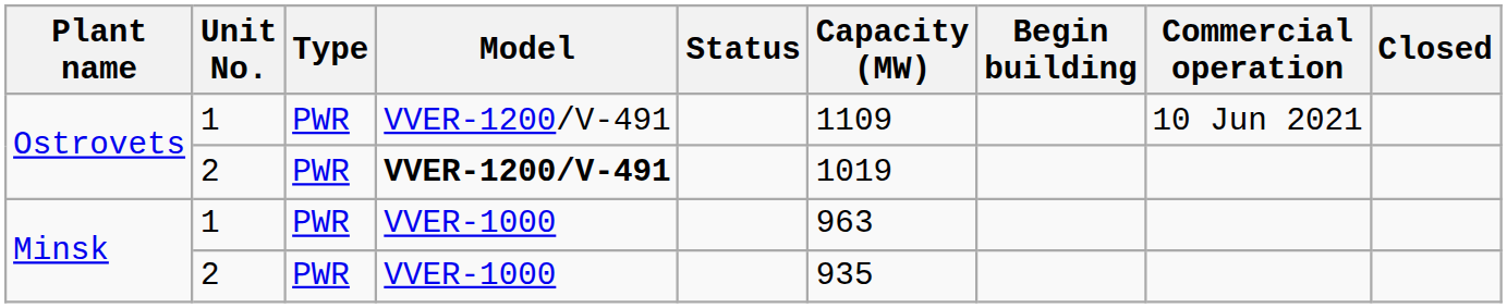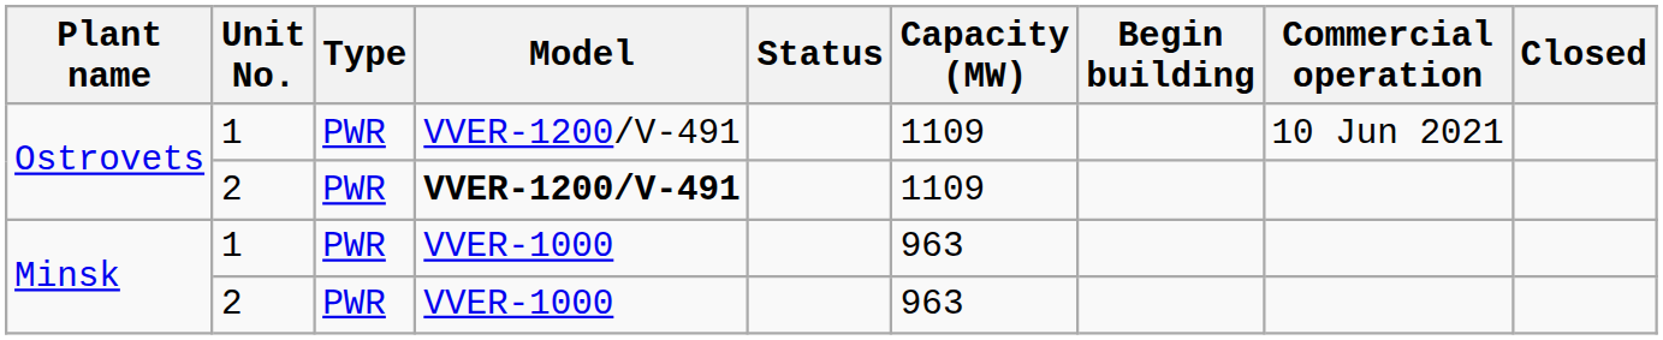 <table class="wikitable sortable mw-datatable">
 <tr>
 <th>Plant<br>name</th>
 <th>Unit<br>No.</th>
 <th>Type</th>
 <th>Model</th>
 <th>Status</th>
 <th>Capacity<br>(MW)</th>
 <th>Begin<br>building</th>
 <th>Commercial<br>operation</th>
 <th>Closed</th>
 </tr>
 <tr>
 <td rowspan=2><a href='#'>Ostrovets</a></td>
 <td>1</td>
 <td><a href='#'>PWR</a></td>
 <td><a href='#'>VVER-1200</a>/V-491</td>
 <td></td>
 <td>1109</td>
 <td></td>
 <td>10 Jun 2021</td>
 <td></td>
 </tr>
 <tr>
 <td>2</td>
 <td><a href='#'>PWR</a></td>
 <td><strong>VVER-1200/V-491</strong></td>
 <td></td>
-<td>1019</td>
+<td>1109</td>
 <td></td>
 <td></td>
 <td></td>
 </tr>
 <tr>
 <td rowspan=2><a href='#'>Minsk</a></td>
 <td>1</td>
 <td><a href='#'>PWR</a></td>
 <td><a href='#'>VVER-1000</a></td>
 <td></td>
 <td>963</td>
 <td></td>
 <td></td>
 <td></td>
 </tr>
 <tr>
 <td>2</td>
 <td><a href='#'>PWR</a></td>
 <td><a href='#'>VVER-1000</a></td>
 <td></td>
-<td>935</td>
+<td>963</td>
 <td></td>
 <td></td>
 <td></td>
 </tr>
 </table>
